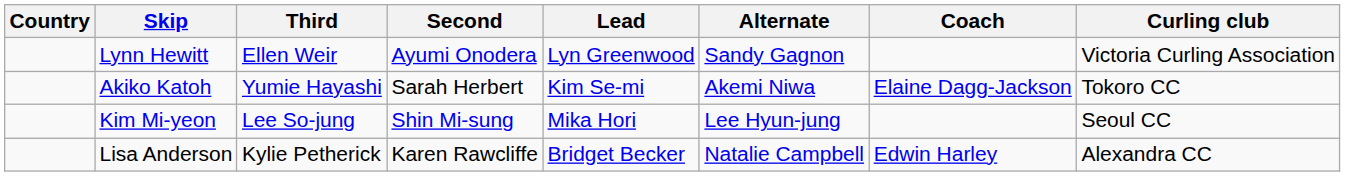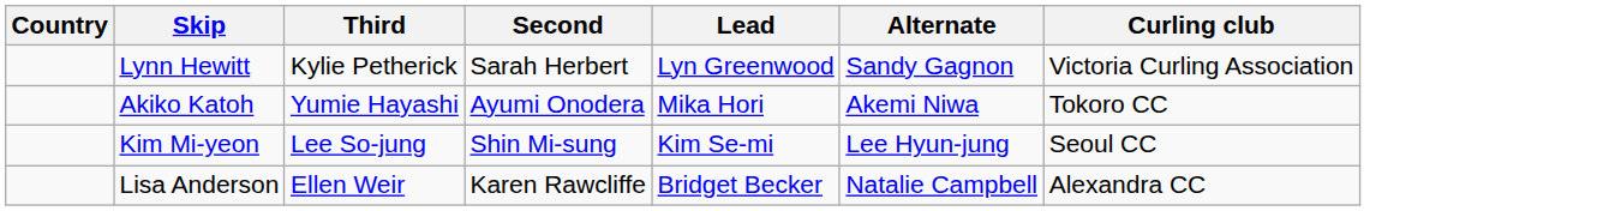 <table class="wikitable">
 <tr>
 <th>Country</th>
 <th><a href='#'>Skip</a></th>
 <th>Third</th>
 <th>Second</th>
 <th>Lead</th>
 <th>Alternate</th>
-<th>Coach</th>
 <th>Curling club</th>
 </tr>
 <tr>
 <td></td>
 <td><a href='#'>Lynn Hewitt</a></td>
-<td><a href='#'>Ellen Weir</a></td>
-<td><a href='#'>Ayumi Onodera</a></td>
+<td>Kylie Petherick</td>
+<td>Sarah Herbert</td>
 <td><a href='#'>Lyn Greenwood</a></td>
 <td><a href='#'>Sandy Gagnon</a></td>
-<td></td>
 <td>Victoria Curling Association</td>
 </tr>
 <tr>
 <td></td>
 <td><a href='#'>Akiko Katoh</a></td>
 <td><a href='#'>Yumie Hayashi</a></td>
-<td>Sarah Herbert</td>
-<td><a href='#'>Kim Se-mi</a></td>
+<td><a href='#'>Ayumi Onodera</a></td>
+<td><a href='#'>Mika Hori</a></td>
 <td><a href='#'>Akemi Niwa</a></td>
-<td><a href='#'>Elaine Dagg-Jackson</a></td>
 <td>Tokoro CC</td>
 </tr>
 <tr>
 <td></td>
 <td><a href='#'>Kim Mi-yeon</a></td>
 <td><a href='#'>Lee So-jung</a></td>
 <td><a href='#'>Shin Mi-sung</a></td>
-<td><a href='#'>Mika Hori</a></td>
+<td><a href='#'>Kim Se-mi</a></td>
 <td><a href='#'>Lee Hyun-jung</a></td>
-<td></td>
 <td>Seoul CC</td>
 </tr>
 <tr>
 <td></td>
 <td>Lisa Anderson</td>
-<td>Kylie Petherick</td>
+<td><a href='#'>Ellen Weir</a></td>
 <td>Karen Rawcliffe</td>
 <td><a href='#'>Bridget Becker</a></td>
 <td><a href='#'>Natalie Campbell</a></td>
-<td><a href='#'>Edwin Harley</a></td>
 <td>Alexandra CC</td>
 </tr>
 </table>
